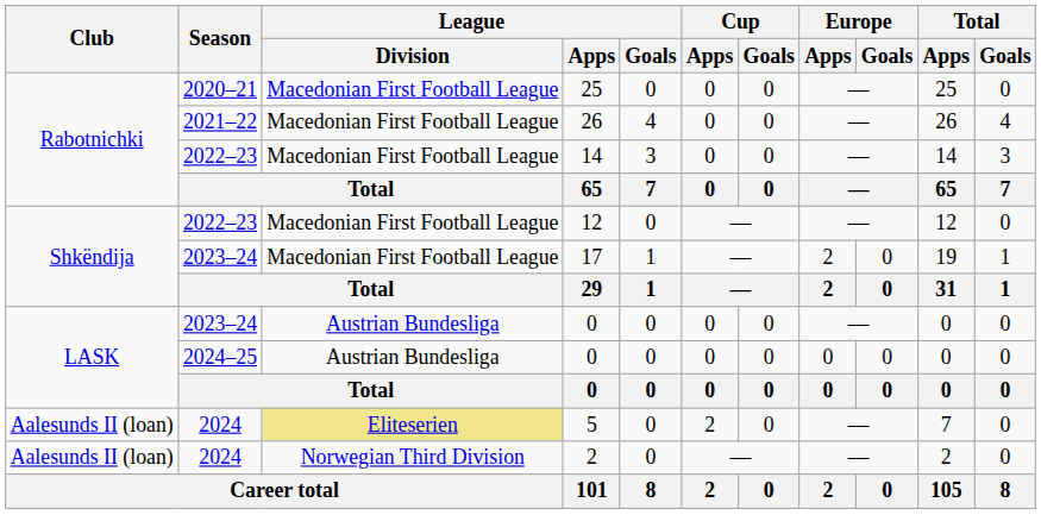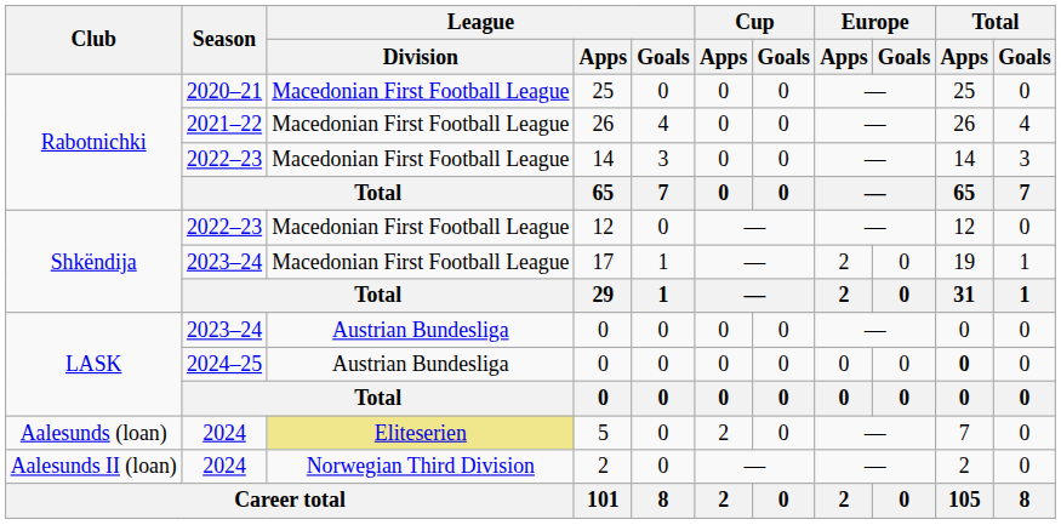 <table class="wikitable" style="text-align: center">
 <tr>
 <th rowspan="2">Club</th>
 <th rowspan="2">Season</th>
 <th colspan="3">League</th>
 <th colspan="2">Cup</th>
 <th colspan="2">Europe</th>
 <th colspan="2">Total</th>
 </tr>
 <tr>
 <th>Division</th>
 <th>Apps</th>
 <th>Goals</th>
 <th>Apps</th>
 <th>Goals</th>
 <th>Apps</th>
 <th>Goals</th>
 <th>Apps</th>
 <th>Goals</th>
 </tr>
 <tr>
 <td rowspan="4"><a href='#'>Rabotnichki</a></td>
 <td><a href='#'>2020–21</a></td>
 <td><a href='#'>Macedonian First Football League</a></td>
 <td>25</td>
 <td>0</td>
 <td>0</td>
 <td>0</td>
 <td colspan="2">—</td>
 <td>25</td>
 <td>0</td>
 </tr>
 <tr>
 <td><a href='#'>2021–22</a></td>
 <td>Macedonian First Football League</td>
 <td>26</td>
 <td>4</td>
 <td>0</td>
 <td>0</td>
 <td colspan="2">—</td>
 <td>26</td>
 <td>4</td>
 </tr>
 <tr>
 <td><a href='#'>2022–23</a></td>
 <td>Macedonian First Football League</td>
 <td>14</td>
 <td>3</td>
 <td>0</td>
 <td>0</td>
 <td colspan="2">—</td>
 <td>14</td>
 <td>3</td>
 </tr>
 <tr>
 <th colspan="2">Total</th>
 <th>65</th>
 <th>7</th>
 <th>0</th>
 <th>0</th>
 <th colspan="2">—</th>
 <th>65</th>
 <th>7</th>
 </tr>
 <tr>
 <td rowspan="3"><a href='#'>Shkëndija</a></td>
 <td><a href='#'>2022–23</a></td>
 <td>Macedonian First Football League</td>
 <td>12</td>
 <td>0</td>
 <td colspan="2">—</td>
 <td colspan="2">—</td>
 <td>12</td>
 <td>0</td>
 </tr>
 <tr>
 <td><a href='#'>2023–24</a></td>
 <td>Macedonian First Football League</td>
 <td>17</td>
 <td>1</td>
 <td colspan="2">—</td>
 <td>2</td>
 <td>0</td>
 <td>19</td>
 <td>1</td>
 </tr>
 <tr>
 <th colspan="2">Total</th>
 <th>29</th>
 <th>1</th>
 <th colspan="2">—</th>
 <th>2</th>
 <th>0</th>
 <th>31</th>
 <th>1</th>
 </tr>
 <tr>
 <td rowspan="3"><a href='#'>LASK</a></td>
 <td><a href='#'>2023–24</a></td>
 <td><a href='#'>Austrian Bundesliga</a></td>
 <td>0</td>
 <td>0</td>
 <td>0</td>
 <td>0</td>
 <td colspan="2">—</td>
 <td>0</td>
 <td>0</td>
 </tr>
 <tr>
 <td><a href='#'>2024–25</a></td>
 <td>Austrian Bundesliga</td>
 <td>0</td>
 <td>0</td>
 <td>0</td>
 <td>0</td>
 <td>0</td>
 <td>0</td>
-<td>0</td>
+<td><strong>0</strong></td>
 <td>0</td>
 </tr>
 <tr>
 <th colspan="2">Total</th>
 <th>0</th>
 <th>0</th>
 <th>0</th>
 <th>0</th>
 <th>0</th>
 <th>0</th>
 <th>0</th>
 <th>0</th>
 </tr>
 <tr>
-<td><a href='#'>Aalesunds II</a> (loan)</td>
+<td><a href='#'>Aalesunds</a> (loan)</td>
 <td><a href='#'>2024</a></td>
 <td style="background: khaki;"><a href='#'>Eliteserien</a></td>
 <td>5</td>
 <td>0</td>
 <td>2</td>
 <td>0</td>
 <td colspan="2">—</td>
 <td>7</td>
 <td>0</td>
 </tr>
 <tr>
 <td><a href='#'>Aalesunds II</a> (loan)</td>
 <td><a href='#'>2024</a></td>
 <td><a href='#'>Norwegian Third Division</a></td>
 <td>2</td>
 <td>0</td>
 <td colspan="2">—</td>
 <td colspan="2">—</td>
 <td>2</td>
 <td>0</td>
 </tr>
 <tr>
 <th colspan="3">Career total</th>
 <th>101</th>
 <th>8</th>
 <th>2</th>
 <th>0</th>
 <th>2</th>
 <th>0</th>
 <th>105</th>
 <th>8</th>
 </tr>
 </table>
